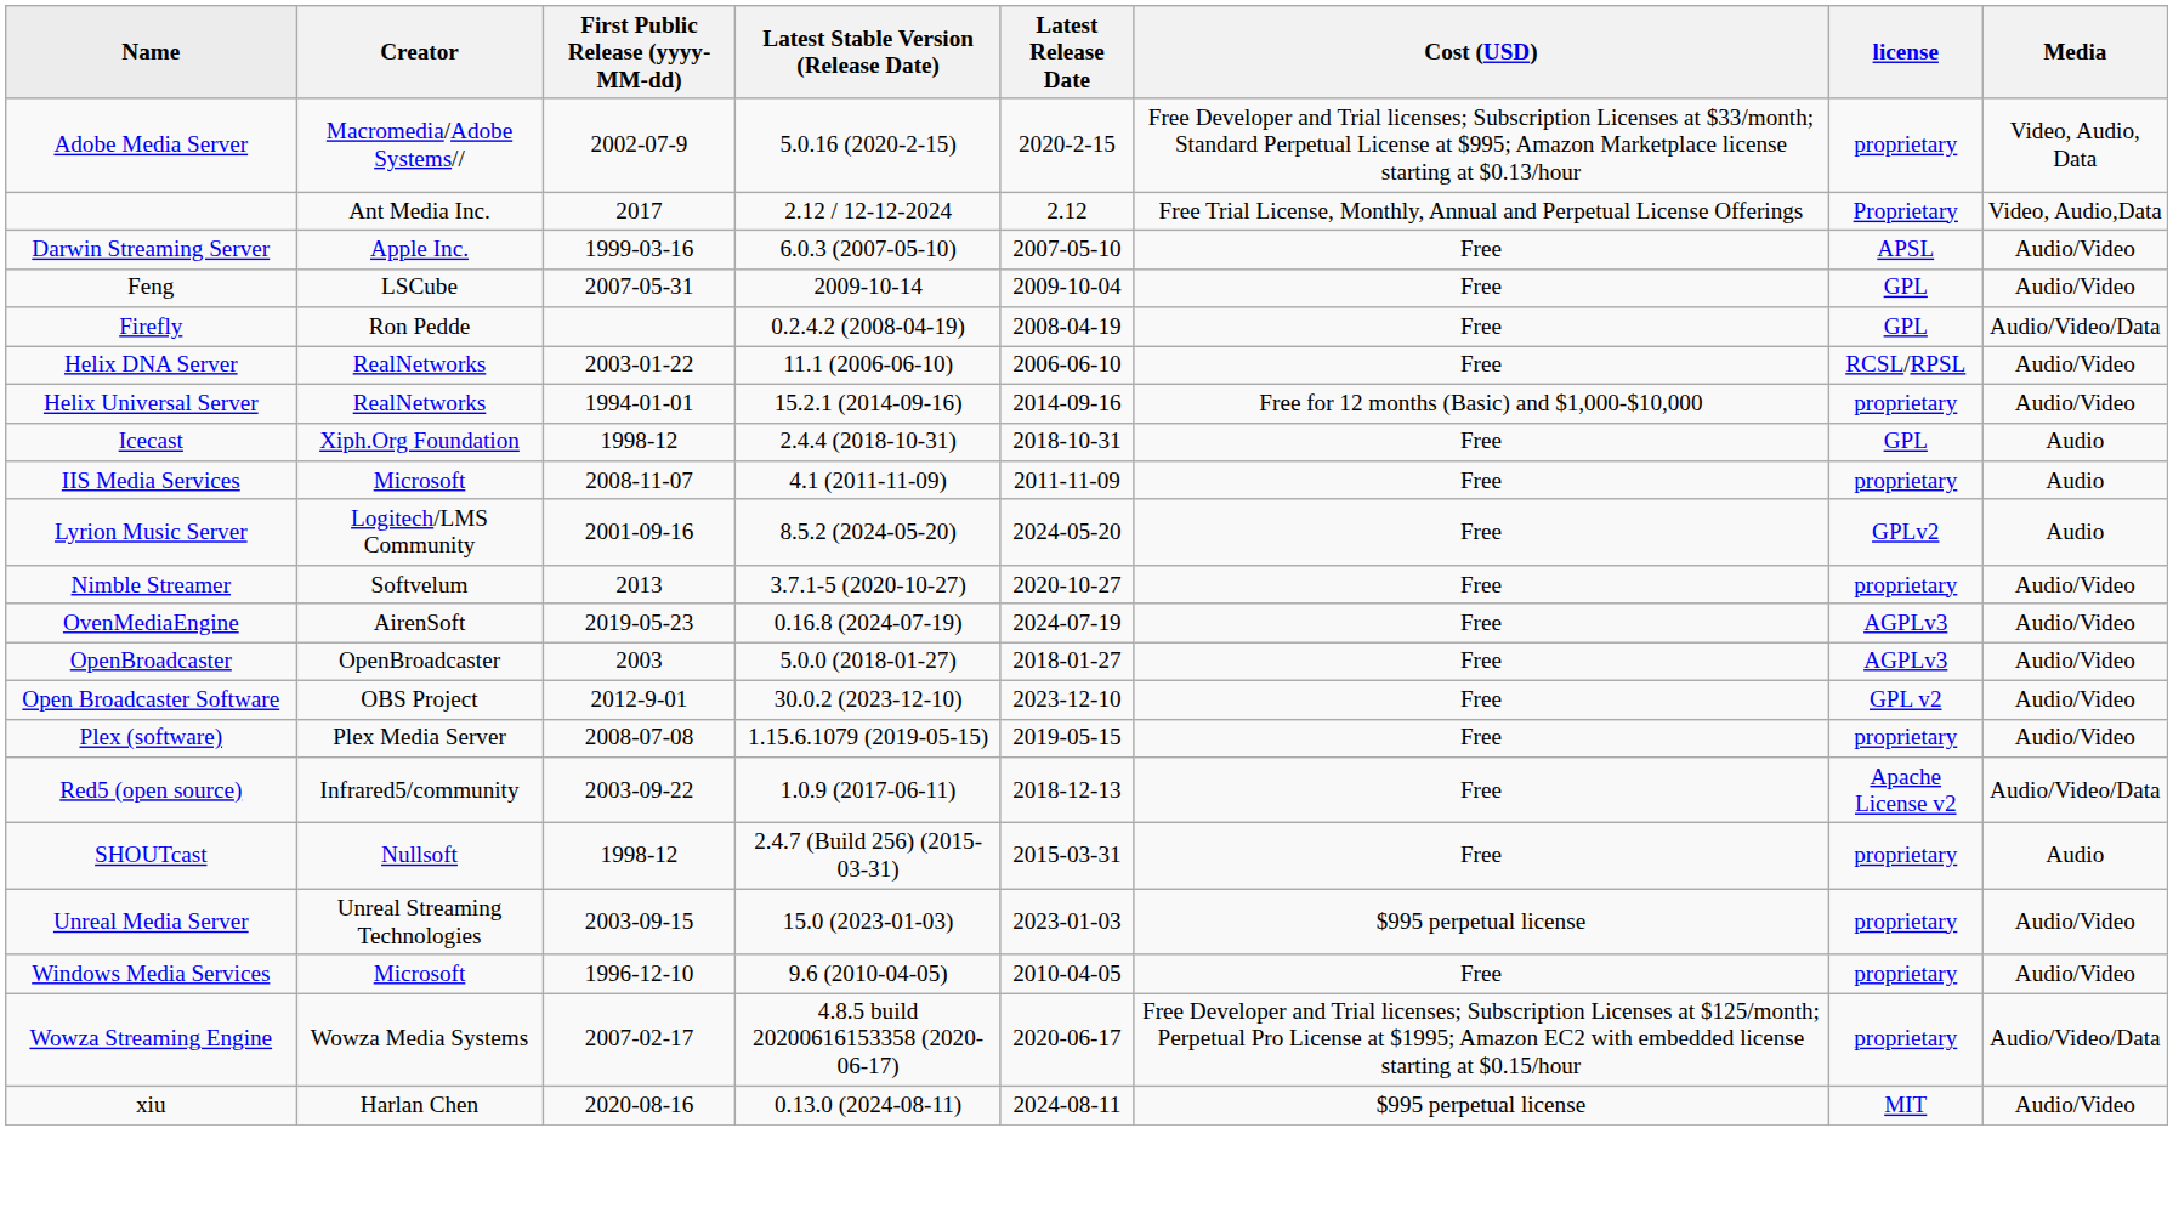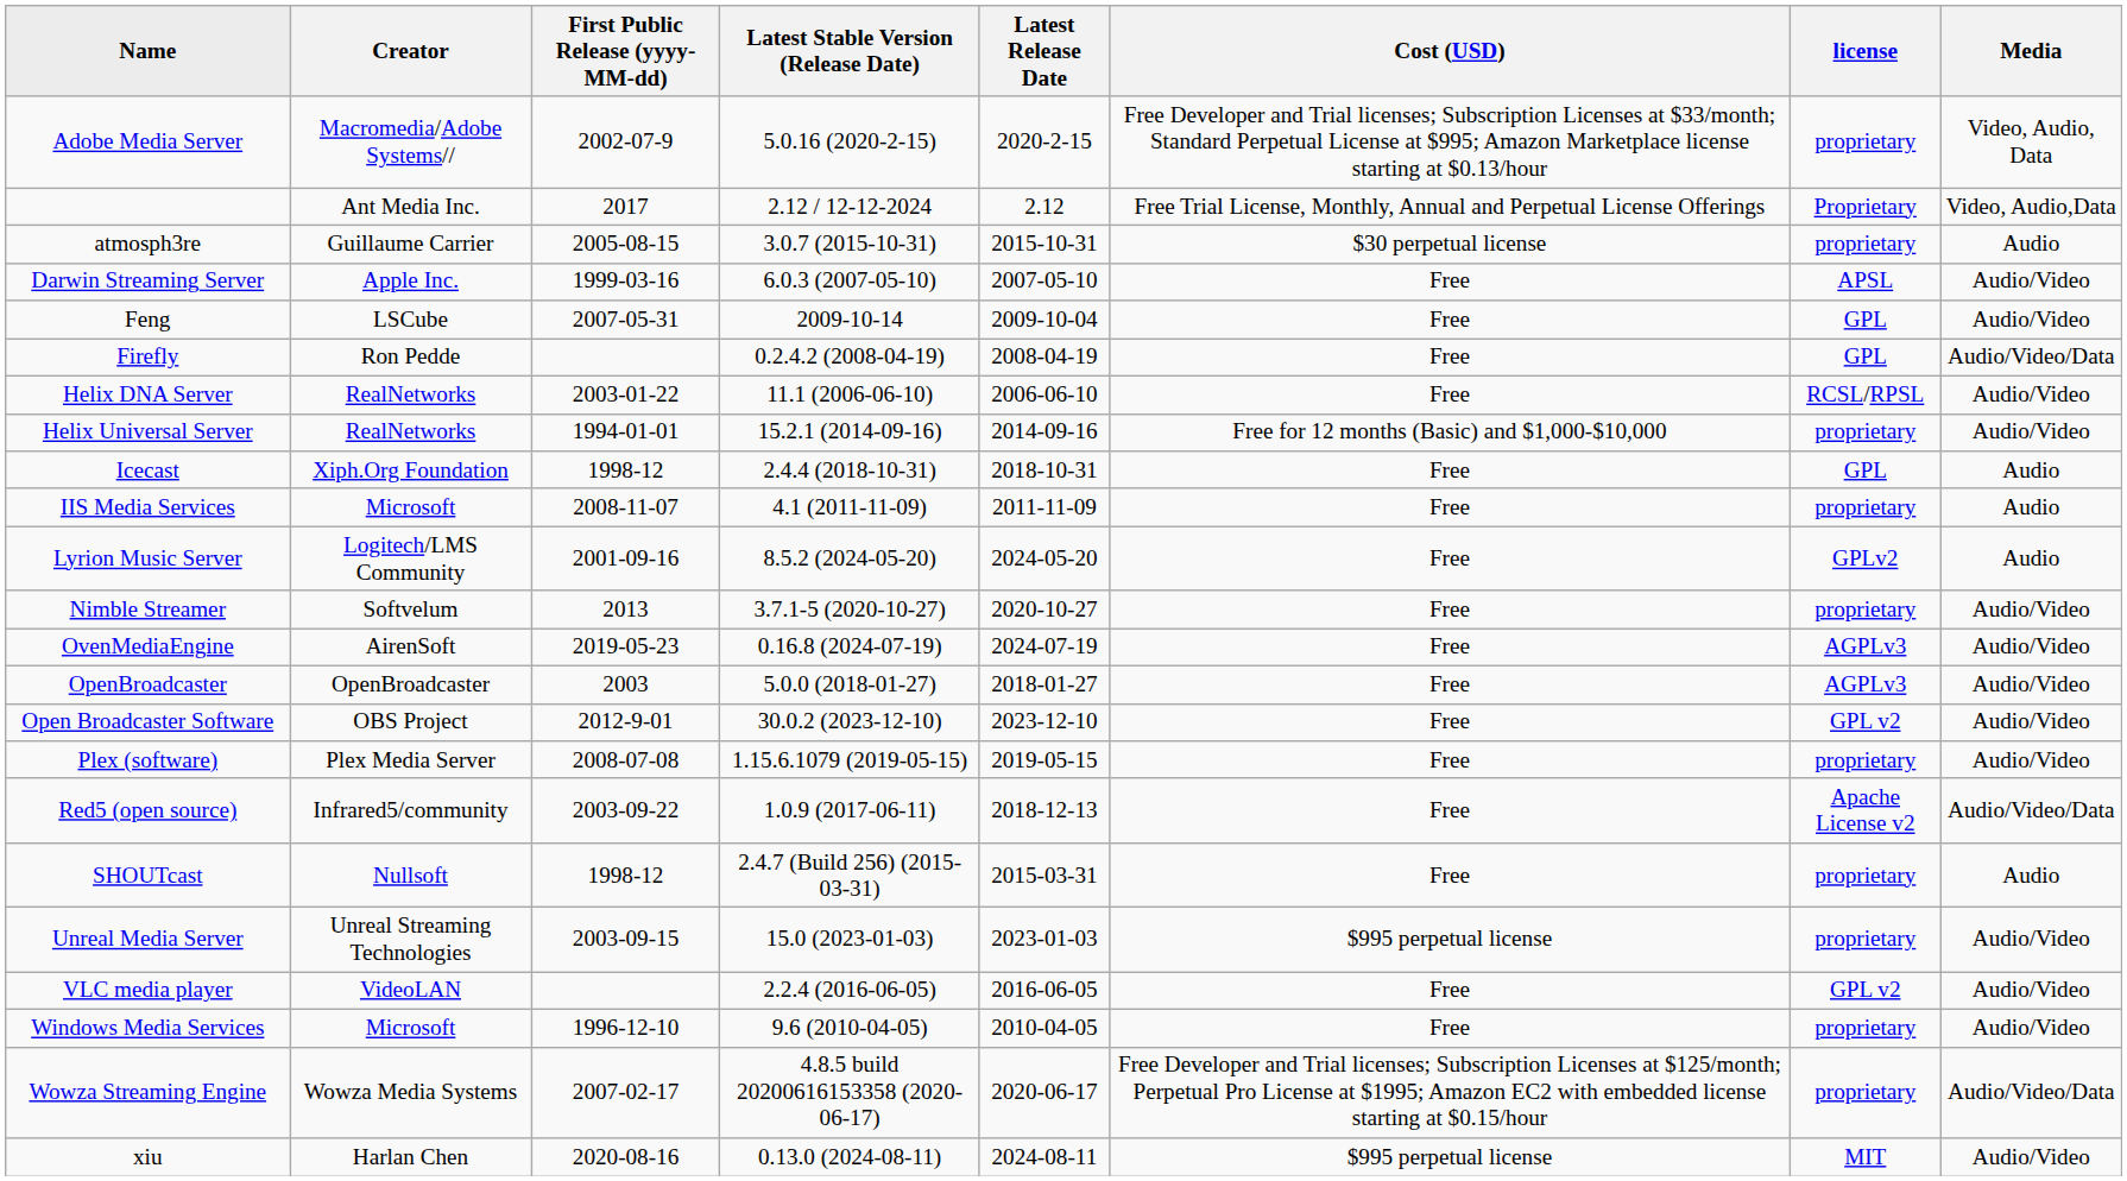 <table class="wikitable sortable" style="font-size: 85%; border: gray solid 1px; border-collapse: collapse; text-align: center; width: 100%;">
 <tr>
 <th style="background: #ececec; width:12em;">Name</th>
 <th>Creator</th>
 <th>First Public Release (yyyy-MM-dd)</th>
 <th>Latest Stable Version (Release Date)</th>
 <th>Latest Release Date</th>
 <th>Cost (<a href='#'>USD</a>)</th>
 <th><a href='#'>license</a></th>
 <th>Media</th>
 </tr>
 <tr>
 <td><a href='#'>Adobe Media Server</a></td>
 <td><a href='#'>Macromedia</a>/<a href='#'>Adobe Systems</a>//</td>
 <td>2002-07-9</td>
 <td>5.0.16 (2020-2-15)</td>
 <td>2020-2-15</td>
 <td>Free Developer and Trial licenses; Subscription Licenses at $33/month; Standard Perpetual License at $995; Amazon Marketplace license starting at $0.13/hour</td>
 <td><a href='#'>proprietary</a></td>
 <td>Video, Audio, Data</td>
 </tr>
 <tr>
 <td></td>
 <td>Ant Media Inc.</td>
 <td>2017</td>
 <td>2.12 / 12-12-2024</td>
 <td>2.12</td>
 <td>Free Trial License, Monthly, Annual and Perpetual License Offerings</td>
 <td><a href='#'>Proprietary</a></td>
 <td>Video, Audio,Data</td>
+</tr>
+<tr>
+<td>atmosph3re</td>
+<td>Guillaume Carrier</td>
+<td>2005-08-15</td>
+<td>3.0.7 (2015-10-31)</td>
+<td>2015-10-31</td>
+<td>$30 perpetual license</td>
+<td><a href='#'>proprietary</a></td>
+<td>Audio</td>
 </tr>
 <tr>
 <td><a href='#'>Darwin Streaming Server</a></td>
 <td><a href='#'>Apple Inc.</a></td>
 <td>1999-03-16</td>
 <td>6.0.3 (2007-05-10)</td>
 <td>2007-05-10</td>
 <td>Free</td>
 <td><a href='#'>APSL</a></td>
 <td>Audio/Video</td>
 </tr>
 <tr>
 <td>Feng</td>
 <td>LSCube</td>
 <td>2007-05-31</td>
 <td>2009-10-14</td>
 <td>2009-10-04</td>
 <td>Free</td>
 <td><a href='#'>GPL</a></td>
 <td>Audio/Video</td>
 </tr>
 <tr>
 <td><a href='#'>Firefly</a></td>
 <td>Ron Pedde</td>
 <td></td>
 <td>0.2.4.2 (2008-04-19)</td>
 <td>2008-04-19</td>
 <td>Free</td>
 <td><a href='#'>GPL</a></td>
 <td>Audio/Video/Data</td>
 </tr>
 <tr>
 <td><a href='#'>Helix DNA Server</a></td>
 <td><a href='#'>RealNetworks</a></td>
 <td>2003-01-22</td>
 <td>11.1 (2006-06-10)</td>
 <td>2006-06-10</td>
 <td>Free</td>
 <td><a href='#'>RCSL</a>/<a href='#'>RPSL</a></td>
 <td>Audio/Video</td>
 </tr>
 <tr>
 <td><a href='#'>Helix Universal Server</a></td>
 <td><a href='#'>RealNetworks</a></td>
 <td>1994-01-01</td>
 <td>15.2.1 (2014-09-16)</td>
 <td>2014-09-16</td>
 <td>Free for 12 months (Basic) and $1,000-$10,000</td>
 <td><a href='#'>proprietary</a></td>
 <td>Audio/Video</td>
 </tr>
 <tr>
 <td><a href='#'>Icecast</a></td>
 <td><a href='#'>Xiph.Org Foundation</a></td>
 <td>1998-12</td>
 <td>2.4.4 (2018-10-31)</td>
 <td>2018-10-31</td>
 <td>Free</td>
 <td><a href='#'>GPL</a></td>
 <td>Audio</td>
 </tr>
 <tr>
 <td><a href='#'>IIS Media Services</a></td>
 <td><a href='#'>Microsoft</a></td>
 <td>2008-11-07</td>
 <td>4.1 (2011-11-09)</td>
 <td>2011-11-09</td>
 <td>Free</td>
 <td><a href='#'>proprietary</a></td>
 <td>Audio</td>
 </tr>
 <tr>
 <td><a href='#'>Lyrion Music Server</a></td>
 <td><a href='#'>Logitech</a>/LMS Community</td>
 <td>2001-09-16</td>
 <td>8.5.2 (2024-05-20)</td>
 <td>2024-05-20</td>
 <td>Free</td>
 <td><a href='#'>GPLv2</a></td>
 <td>Audio</td>
 </tr>
 <tr>
 <td><a href='#'>Nimble Streamer</a></td>
 <td>Softvelum</td>
 <td>2013</td>
 <td>3.7.1-5 (2020-10-27)</td>
 <td>2020-10-27</td>
 <td>Free</td>
 <td><a href='#'>proprietary</a></td>
 <td>Audio/Video</td>
 </tr>
 <tr>
 <td><a href='#'>OvenMediaEngine</a></td>
 <td>AirenSoft</td>
 <td>2019-05-23</td>
 <td>0.16.8 (2024-07-19)</td>
 <td>2024-07-19</td>
 <td>Free</td>
 <td><a href='#'>AGPLv3</a></td>
 <td>Audio/Video</td>
 </tr>
 <tr>
 <td><a href='#'>OpenBroadcaster</a></td>
 <td>OpenBroadcaster</td>
 <td>2003</td>
 <td>5.0.0 (2018-01-27)</td>
 <td>2018-01-27</td>
 <td>Free</td>
 <td><a href='#'>AGPLv3</a></td>
 <td>Audio/Video</td>
 </tr>
 <tr>
 <td><a href='#'>Open Broadcaster Software</a></td>
 <td>OBS Project</td>
 <td>2012-9-01</td>
 <td>30.0.2 (2023-12-10)</td>
 <td>2023-12-10</td>
 <td>Free</td>
 <td><a href='#'>GPL v2</a></td>
 <td>Audio/Video</td>
 </tr>
 <tr>
 <td><a href='#'>Plex (software)</a></td>
 <td>Plex Media Server</td>
 <td>2008-07-08</td>
 <td>1.15.6.1079 (2019-05-15)</td>
 <td>2019-05-15</td>
 <td>Free</td>
 <td><a href='#'>proprietary</a></td>
 <td>Audio/Video</td>
 </tr>
 <tr>
 <td><a href='#'>Red5 (open source)</a></td>
 <td>Infrared5/community</td>
 <td>2003-09-22</td>
 <td>1.0.9 (2017-06-11)</td>
 <td>2018-12-13</td>
 <td>Free</td>
 <td><a href='#'>Apache License v2</a></td>
 <td>Audio/Video/Data</td>
 </tr>
 <tr>
 <td><a href='#'>SHOUTcast</a></td>
 <td><a href='#'>Nullsoft</a></td>
 <td>1998-12</td>
 <td>2.4.7 (Build 256) (2015-03-31)</td>
 <td>2015-03-31</td>
 <td>Free</td>
 <td><a href='#'>proprietary</a></td>
 <td>Audio</td>
 </tr>
 <tr>
 <td><a href='#'>Unreal Media Server</a></td>
 <td>Unreal Streaming Technologies</td>
 <td>2003-09-15</td>
 <td>15.0 (2023-01-03)</td>
 <td>2023-01-03</td>
 <td>$995 perpetual license</td>
 <td><a href='#'>proprietary</a></td>
 <td>Audio/Video</td>
 </tr>
 <tr>
+<td><a href='#'>VLC media player</a></td>
+<td><a href='#'>VideoLAN</a></td>
+<td></td>
+<td>2.2.4 (2016-06-05)</td>
+<td>2016-06-05</td>
+<td>Free</td>
+<td><a href='#'>GPL v2</a></td>
+<td>Audio/Video</td>
+</tr>
+<tr>
 <td><a href='#'>Windows Media Services</a></td>
 <td><a href='#'>Microsoft</a></td>
 <td>1996-12-10</td>
 <td>9.6 (2010-04-05)</td>
 <td>2010-04-05</td>
 <td>Free</td>
 <td><a href='#'>proprietary</a></td>
 <td>Audio/Video</td>
 </tr>
 <tr>
 <td><a href='#'>Wowza Streaming Engine</a></td>
 <td>Wowza Media Systems</td>
 <td>2007-02-17</td>
 <td>4.8.5 build 20200616153358 (2020-06-17)</td>
 <td>2020-06-17</td>
 <td>Free Developer and Trial licenses; Subscription Licenses at $125/month; Perpetual Pro License at $1995; Amazon EC2 with embedded license starting at $0.15/hour</td>
 <td><a href='#'>proprietary</a></td>
 <td>Audio/Video/Data</td>
 </tr>
 <tr>
 <td>xiu</td>
 <td>Harlan Chen</td>
 <td>2020-08-16</td>
 <td>0.13.0 (2024-08-11)</td>
 <td>2024-08-11</td>
 <td>$995 perpetual license</td>
 <td><a href='#'>MIT</a></td>
 <td>Audio/Video</td>
 </tr>
 </table>
